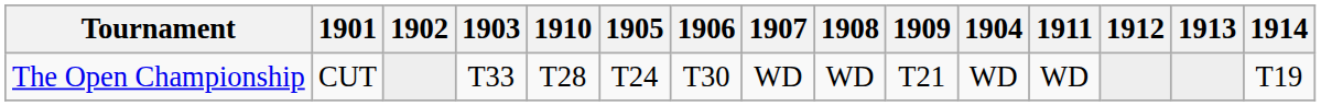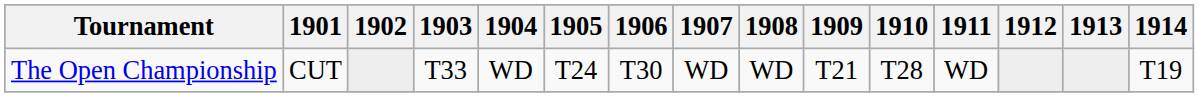 <table class="wikitable" style="font-size:95%;text-align:center;">
 <tr>
 <th>Tournament</th>
 <th>1901</th>
 <th>1902</th>
 <th>1903</th>
-<th>1910</th>
+<th>1904</th>
 <th>1905</th>
 <th>1906</th>
 <th>1907</th>
 <th>1908</th>
 <th>1909</th>
-<th>1904</th>
+<th>1910</th>
 <th>1911</th>
 <th>1912</th>
 <th>1913</th>
 <th>1914</th>
 </tr>
 <tr>
 <td align=left><a href='#'>The Open Championship</a></td>
 <td>CUT</td>
 <td style="background:#eeeeee;"></td>
 <td>T33</td>
-<td>T28</td>
+<td>WD</td>
 <td>T24</td>
 <td>T30</td>
 <td>WD</td>
 <td>WD</td>
 <td>T21</td>
-<td>WD</td>
+<td>T28</td>
 <td>WD</td>
 <td style="background:#eeeeee;"></td>
 <td style="background:#eeeeee;"></td>
 <td>T19</td>
 </tr>
 </table>
